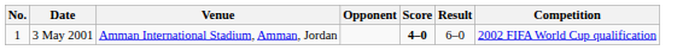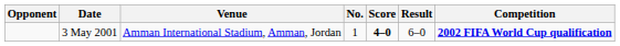 <table class="wikitable sortable">
 <tr>
-<th scope="col">No.</th>
+<th scope="col">Opponent</th>
 <th scope="col">Date</th>
 <th scope="col">Venue</th>
-<th scope="col">Opponent</th>
+<th scope="col">No.</th>
 <th scope="col">Score</th>
 <th scope="col">Result</th>
 <th scope="col">Competition</th>
 </tr>
 <tr>
-<td align="center">1</td>
+<td></td>
 <td>3 May 2001</td>
 <td><a href='#'>Amman International Stadium</a>, <a href='#'>Amman</a>, Jordan</td>
-<td></td>
+<td align="center">1</td>
 <td align="center"><strong>4–0</strong></td>
 <td align="center">6–0</td>
-<td><a href='#'>2002 FIFA World Cup qualification</a></td>
+<td><strong><a href='#'>2002 FIFA World Cup qualification</a></strong></td>
 </tr>
 </table>
